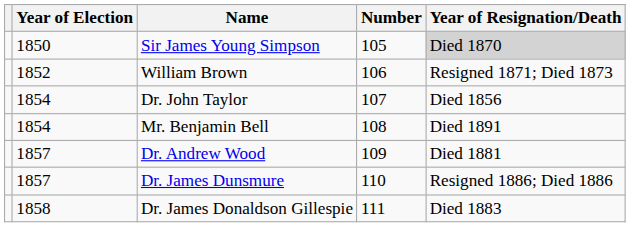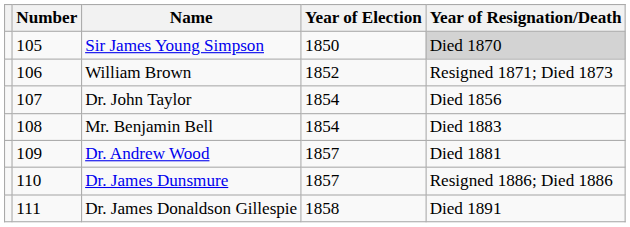 <table class="wikitable">
 <tr>
 <th></th>
+<th>Number</th>
+<th>Name</th>
 <th>Year of Election</th>
-<th>Name</th>
-<th>Number</th>
 <th>Year of Resignation/Death</th>
 </tr>
 <tr>
 <td></td>
+<td>105</td>
+<td><a href='#'>Sir James Young Simpson</a></td>
 <td>1850</td>
-<td><a href='#'>Sir James Young Simpson</a></td>
-<td>105</td>
 <td style="background: lightgrey;">Died 1870</td>
 </tr>
 <tr>
 <td></td>
+<td>106</td>
+<td>William Brown</td>
 <td>1852</td>
-<td>William Brown</td>
-<td>106</td>
 <td>Resigned 1871; Died 1873</td>
 </tr>
 <tr>
 <td></td>
+<td>107</td>
+<td>Dr. John Taylor</td>
 <td>1854</td>
-<td>Dr. John Taylor</td>
-<td>107</td>
 <td>Died 1856</td>
 </tr>
 <tr>
 <td></td>
+<td>108</td>
+<td>Mr. Benjamin Bell</td>
 <td>1854</td>
-<td>Mr. Benjamin Bell</td>
-<td>108</td>
-<td>Died 1891</td>
+<td>Died 1883</td>
 </tr>
 <tr>
 <td></td>
+<td>109</td>
+<td><a href='#'>Dr. Andrew Wood</a></td>
 <td>1857</td>
-<td><a href='#'>Dr. Andrew Wood</a></td>
-<td>109</td>
 <td>Died 1881</td>
 </tr>
 <tr>
 <td></td>
+<td>110</td>
+<td><a href='#'>Dr. James Dunsmure</a></td>
 <td>1857</td>
-<td><a href='#'>Dr. James Dunsmure</a></td>
-<td>110</td>
 <td>Resigned 1886; Died 1886</td>
 </tr>
 <tr>
 <td></td>
+<td>111</td>
+<td>Dr. James Donaldson Gillespie</td>
 <td>1858</td>
-<td>Dr. James Donaldson Gillespie</td>
-<td>111</td>
-<td>Died 1883</td>
+<td>Died 1891</td>
 </tr>
 </table>
